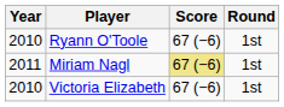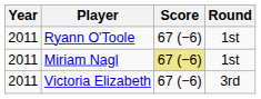 <table class="wikitable">
 <tr>
 <th>Year</th>
 <th>Player</th>
 <th>Score</th>
 <th>Round</th>
 </tr>
 <tr>
-<td>2010</td>
+<td>2011</td>
 <td><a href='#'>Ryann O'Toole</a></td>
 <td>67 (−6)</td>
 <td align=center>1st</td>
 </tr>
 <tr>
 <td>2011</td>
 <td><a href='#'>Miriam Nagl</a></td>
 <td style="background: khaki;">67 (−6)</td>
 <td align=center>1st</td>
 </tr>
 <tr>
-<td>2010</td>
+<td>2011</td>
 <td><a href='#'>Victoria Elizabeth</a></td>
 <td>67 (−6)</td>
-<td align=center>1st</td>
+<td align=center>3rd</td>
 </tr>
 </table>
